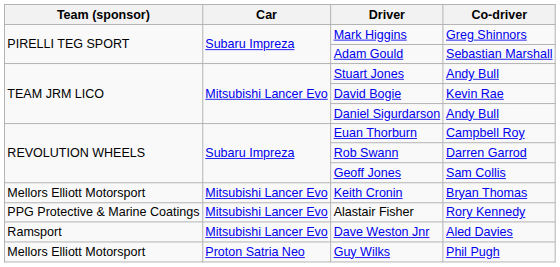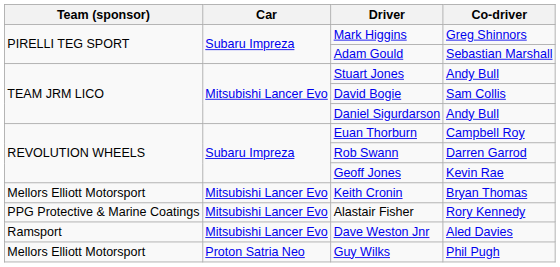 <table class="wikitable" style="font-size: 90%">
 <tr>
 <th>Team (sponsor)</th>
 <th>Car</th>
 <th>Driver</th>
 <th>Co-driver</th>
 </tr>
 <tr>
 <td rowspan="2">PIRELLI TEG SPORT</td>
 <td rowspan="2"><a href='#'>Subaru Impreza</a></td>
 <td> <a href='#'>Mark Higgins</a></td>
 <td> <a href='#'>Greg Shinnors</a></td>
 </tr>
 <tr>
 <td> <a href='#'>Adam Gould</a></td>
 <td> <a href='#'>Sebastian Marshall</a></td>
 </tr>
 <tr>
 <td rowspan="3">TEAM JRM LICO</td>
 <td rowspan="3"><a href='#'>Mitsubishi Lancer Evo</a></td>
 <td> <a href='#'>Stuart Jones</a></td>
 <td> <a href='#'>Andy Bull</a></td>
 </tr>
 <tr>
 <td> <a href='#'>David Bogie</a></td>
-<td> <a href='#'>Kevin Rae</a></td>
+<td> <a href='#'>Sam Collis</a></td>
 </tr>
 <tr>
 <td> <a href='#'>Daniel Sigurdarson</a></td>
 <td> <a href='#'>Andy Bull</a></td>
 </tr>
 <tr>
 <td rowspan="3">REVOLUTION WHEELS</td>
 <td rowspan="3"><a href='#'>Subaru Impreza</a></td>
 <td> <a href='#'>Euan Thorburn</a></td>
 <td> <a href='#'>Campbell Roy</a></td>
 </tr>
 <tr>
 <td> <a href='#'>Rob Swann</a></td>
 <td> <a href='#'>Darren Garrod</a></td>
 </tr>
 <tr>
 <td> <a href='#'>Geoff Jones</a></td>
-<td> <a href='#'>Sam Collis</a></td>
+<td> <a href='#'>Kevin Rae</a></td>
 </tr>
 <tr>
 <td>Mellors Elliott Motorsport</td>
 <td><a href='#'>Mitsubishi Lancer Evo</a></td>
 <td> <a href='#'>Keith Cronin</a></td>
 <td> <a href='#'>Bryan Thomas</a></td>
 </tr>
 <tr>
 <td>PPG Protective & Marine Coatings</td>
 <td><a href='#'>Mitsubishi Lancer Evo</a></td>
 <td> Alastair Fisher</td>
 <td> <a href='#'>Rory Kennedy</a></td>
 </tr>
 <tr>
 <td>Ramsport</td>
 <td><a href='#'>Mitsubishi Lancer Evo</a></td>
 <td> <a href='#'>Dave Weston Jnr</a></td>
 <td> <a href='#'>Aled Davies</a></td>
 </tr>
 <tr>
 <td>Mellors Elliott Motorsport</td>
 <td><a href='#'>Proton Satria Neo</a></td>
 <td> <a href='#'>Guy Wilks</a></td>
 <td> <a href='#'>Phil Pugh</a></td>
 </tr>
 </table>
